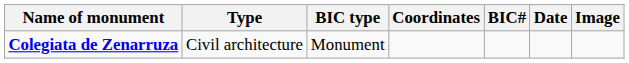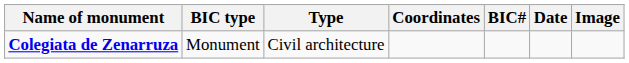 <table class="wikitable">
 <tr>
 <th>Name of monument</th>
+<th>BIC type</th>
 <th>Type</th>
-<th>BIC type</th>
 <th>Coordinates</th>
 <th>BIC#</th>
 <th>Date</th>
 <th>Image</th>
 </tr>
 <tr>
 <td><strong><a href='#'>Colegiata de Zenarruza</a></strong></td>
+<td>Monument</td>
 <td>Civil architecture</td>
-<td>Monument</td>
 <td></td>
 <td></td>
 <td></td>
 <td></td>
 </tr>
 </table>
